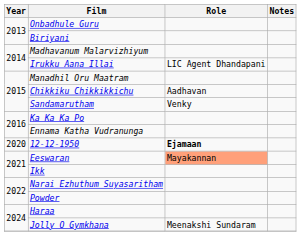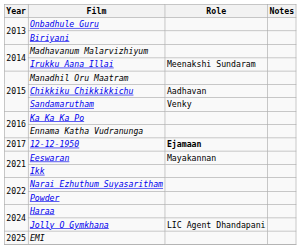 <table class="wikitable">
 <tr>
 <th>Year</th>
 <th>Film</th>
 <th>Role</th>
 <th>Notes</th>
 </tr>
 <tr>
 <td rowspan="2">2013</td>
 <td><em><a href='#'>Onbadhule Guru</a></em></td>
 <td></td>
 <td></td>
 </tr>
 <tr>
 <td><em><a href='#'>Biriyani</a></em></td>
 <td></td>
 <td></td>
 </tr>
 <tr>
 <td rowspan="2">2014</td>
 <td><em>Madhavanum Malarvizhiyum</em></td>
 <td></td>
 <td></td>
 </tr>
 <tr>
 <td><em><a href='#'>Irukku Aana Illai</a></em></td>
-<td>LIC Agent Dhandapani</td>
+<td>Meenakshi Sundaram</td>
 <td></td>
 </tr>
 <tr>
 <td rowspan="3">2015</td>
 <td><em>Manadhil Oru Maatram</em></td>
 <td></td>
 <td></td>
 </tr>
 <tr>
 <td><em><a href='#'>Chikkiku Chikkikkichu</a></em></td>
 <td>Aadhavan</td>
 <td></td>
 </tr>
 <tr>
 <td><em><a href='#'>Sandamarutham</a></em></td>
 <td>Venky</td>
 <td></td>
 </tr>
 <tr>
 <td rowspan="2">2016</td>
 <td><em><a href='#'>Ka Ka Ka Po</a></em></td>
 <td></td>
 <td></td>
 </tr>
 <tr>
 <td><em>Ennama Katha Vudranunga</em></td>
 <td></td>
 <td></td>
 </tr>
 <tr>
-<td>2020</td>
+<td>2017</td>
 <td><em><a href='#'>12-12-1950</a></em></td>
 <td><strong>Ejamaan</strong></td>
 <td></td>
 </tr>
 <tr>
 <td rowspan="2">2021</td>
 <td><em><a href='#'>Eeswaran</a></em></td>
-<td style="background: lightsalmon;">Mayakannan</td>
+<td>Mayakannan</td>
 <td></td>
 </tr>
 <tr>
 <td><em><a href='#'>Ikk</a></em></td>
 <td></td>
 <td></td>
 </tr>
 <tr>
 <td rowspan="2">2022</td>
 <td><em><a href='#'>Narai Ezhuthum Suyasaritham</a></em></td>
 <td></td>
 <td></td>
 </tr>
 <tr>
 <td><em><a href='#'>Powder</a></em></td>
 <td></td>
 <td></td>
 </tr>
 <tr>
 <td rowspan="2">2024</td>
 <td><em><a href='#'>Haraa</a></em></td>
 <td></td>
 <td></td>
 </tr>
 <tr>
 <td><em><a href='#'>Jolly O Gymkhana</a></em></td>
-<td>Meenakshi Sundaram</td>
+<td>LIC Agent Dhandapani</td>
+<td></td>
+</tr>
+<tr>
+<td rowspan="1">2025</td>
+<td><em>EMI</em></td>
+<td></td>
 <td></td>
 </tr>
 <tr>
 </tr>
 </table>
